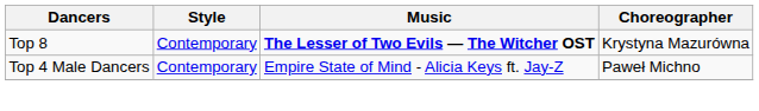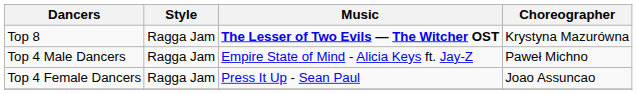 <table class="wikitable">
 <tr>
 <th>Dancers</th>
 <th>Style</th>
 <th>Music</th>
 <th>Choreographer</th>
 </tr>
 <tr>
 <td>Top 8</td>
-<td><a href='#'>Contemporary</a></td>
+<td>Ragga Jam</td>
 <td><strong><a href='#'>The Lesser of Two Evils</a> — <a href='#'>The Witcher</a> OST</strong></td>
 <td>Krystyna Mazurówna</td>
 </tr>
 <tr>
 <td>Top 4 Male Dancers</td>
-<td><a href='#'>Contemporary</a></td>
+<td>Ragga Jam</td>
 <td><a href='#'>Empire State of Mind</a> - <a href='#'>Alicia Keys</a> ft. <a href='#'>Jay-Z</a></td>
 <td>Paweł Michno</td>
 </tr>
 <tr>
+<td>Top 4 Female Dancers</td>
+<td>Ragga Jam</td>
+<td><a href='#'>Press It Up</a> - <a href='#'>Sean Paul</a></td>
+<td>Joao Assuncao</td>
+</tr>
+<tr>
 </tr>
 </table>
